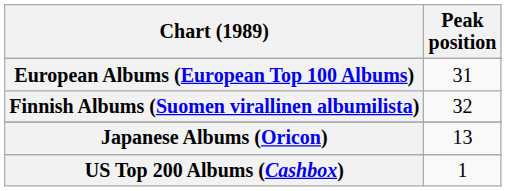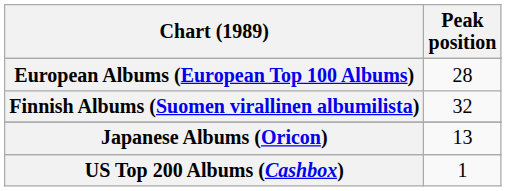 <table class="wikitable sortable plainrowheaders" style="text-align:center">
 <tr>
 <th scope="col">Chart (1989)</th>
 <th scope="col">Peak<br>position</th>
 </tr>
 <tr>
 </tr>
 <tr>
 </tr>
 <tr>
 <th scope="row">European Albums (<a href='#'>European Top 100 Albums</a>)</th>
-<td>31</td>
+<td>28</td>
 </tr>
 <tr>
 <th scope="row">Finnish Albums (<a href='#'>Suomen virallinen albumilista</a>)</th>
 <td>32</td>
 </tr>
 <tr>
 </tr>
 <tr>
 <th scope="row">Japanese Albums (<a href='#'>Oricon</a>)</th>
 <td>13</td>
 </tr>
 <tr>
 </tr>
 <tr>
 </tr>
 <tr>
 </tr>
 <tr>
 </tr>
 <tr>
 </tr>
 <tr>
 <th scope="row">US Top 200 Albums (<em><a href='#'>Cashbox</a></em>)</th>
 <td>1</td>
 </tr>
 </table>
